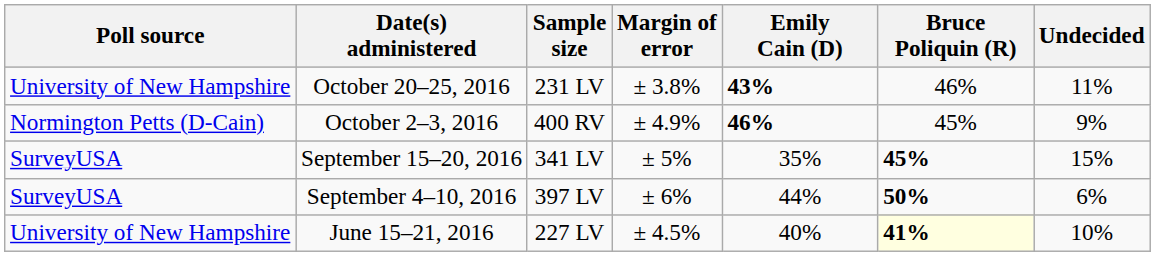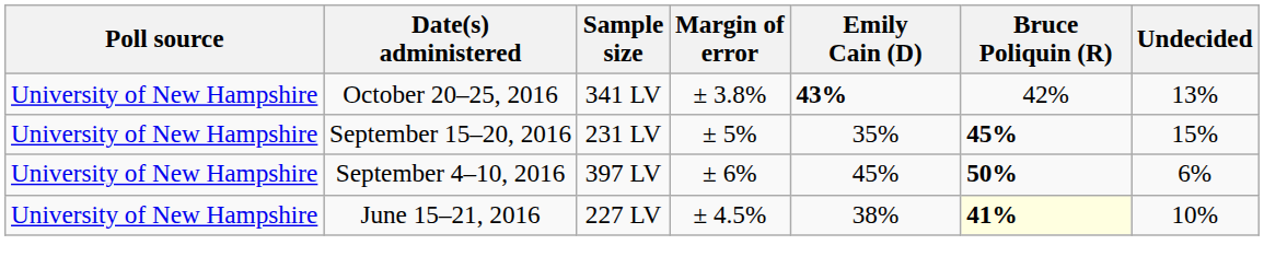 <table class="wikitable">
 <tr>
 <th>Poll source</th>
 <th>Date(s)<br>administered</th>
 <th>Sample<br>size</th>
 <th>Margin of<br>error</th>
 <th style="width:100px;">Emily<br>Cain (D)</th>
 <th style="width:100px;">Bruce<br>Poliquin (R)</th>
 <th>Undecided</th>
 </tr>
 <tr>
 <td><a href='#'>University of New Hampshire</a></td>
 <td align=center>October 20–25, 2016</td>
-<td align=center>231 LV</td>
+<td align=center>341 LV</td>
 <td align=center>± 3.8%</td>
 <td><strong>43%</strong></td>
-<td align=center>46%</td>
-<td align=center>11%</td>
+<td align=center>42%</td>
+<td align=center>13%</td>
 </tr>
 <tr>
-<td><a href='#'>Normington Petts (D-Cain)</a></td>
-<td align=center>October 2–3, 2016</td>
-<td align=center>400 RV</td>
-<td align=center>± 4.9%</td>
-<td><strong>46%</strong></td>
-<td align=center>45%</td>
-<td align=center>9%</td>
-</tr>
-<tr>
-<td><a href='#'>SurveyUSA</a></td>
+<td><a href='#'>University of New Hampshire</a></td>
 <td align=center>September 15–20, 2016</td>
-<td align=center>341 LV</td>
+<td align=center>231 LV</td>
 <td align=center>± 5%</td>
 <td align=center>35%</td>
 <td><strong>45%</strong></td>
 <td align=center>15%</td>
 </tr>
 <tr>
-<td><a href='#'>SurveyUSA</a></td>
+<td><a href='#'>University of New Hampshire</a></td>
 <td align=center>September 4–10, 2016</td>
 <td align=center>397 LV</td>
 <td align=center>± 6%</td>
-<td align=center>44%</td>
+<td align=center>45%</td>
 <td><strong>50%</strong></td>
 <td align=center>6%</td>
 </tr>
 <tr>
 <td><a href='#'>University of New Hampshire</a></td>
 <td align=center>June 15–21, 2016</td>
 <td align=center>227 LV</td>
 <td align=center>± 4.5%</td>
-<td align=center>40%</td>
+<td align=center>38%</td>
 <td style="background: lightyellow;"><strong>41%</strong></td>
 <td align=center>10%</td>
 </tr>
 </table>
